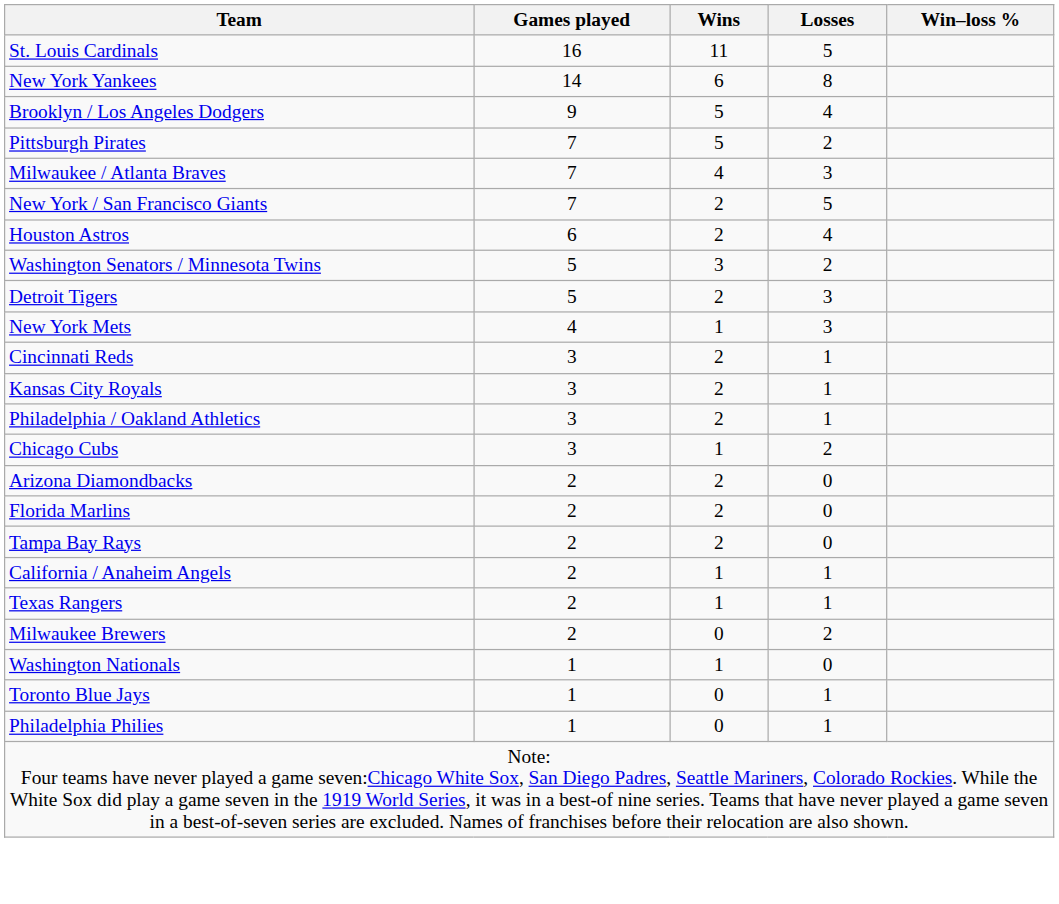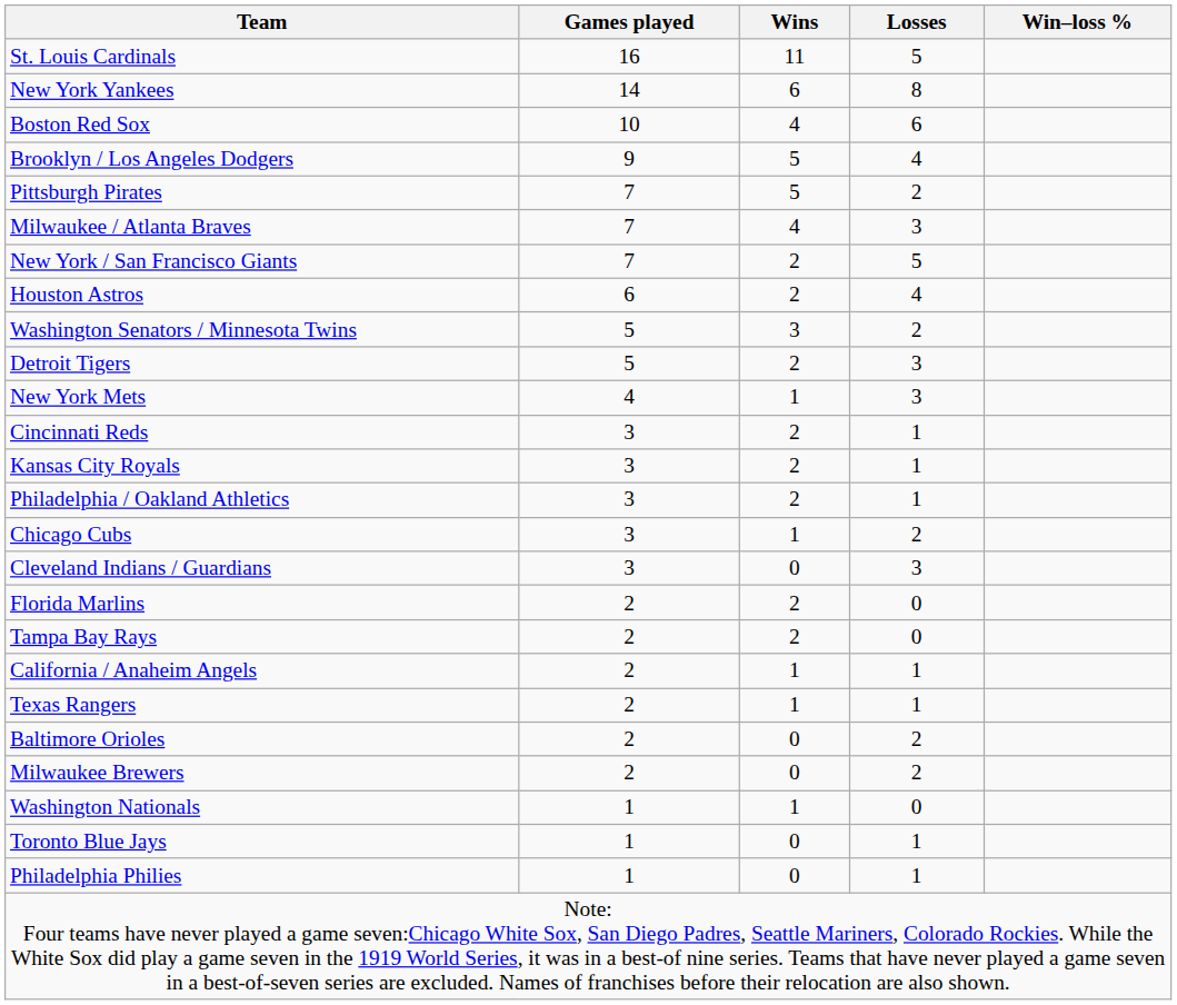 <table class="wikitable sortable" style="text-align:center">
 <tr>
 <th>Team</th>
 <th>Games played</th>
 <th>Wins</th>
 <th>Losses</th>
 <th>Win–loss %</th>
 </tr>
 <tr>
 <td align=left><a href='#'>St. Louis Cardinals</a></td>
 <td>16</td>
 <td>11</td>
 <td>5</td>
 <td></td>
 </tr>
 <tr>
 <td align=left><a href='#'>New York Yankees</a></td>
 <td>14</td>
 <td>6</td>
 <td>8</td>
+<td></td>
+</tr>
+<tr>
+<td align=left><a href='#'>Boston Red Sox</a></td>
+<td>10</td>
+<td>4</td>
+<td>6</td>
 <td></td>
 </tr>
 <tr>
 <td align=left><a href='#'>Brooklyn / Los Angeles Dodgers</a></td>
 <td>9</td>
 <td>5</td>
 <td>4</td>
 <td></td>
 </tr>
 <tr>
 <td align=left><a href='#'>Pittsburgh Pirates</a></td>
 <td>7</td>
 <td>5</td>
 <td>2</td>
 <td></td>
 </tr>
 <tr>
 <td align=left><a href='#'>Milwaukee / Atlanta Braves</a></td>
 <td>7</td>
 <td>4</td>
 <td>3</td>
 <td></td>
 </tr>
 <tr>
 <td align=left><a href='#'>New York / San Francisco Giants</a></td>
 <td>7</td>
 <td>2</td>
 <td>5</td>
 <td></td>
 </tr>
 <tr>
 <td align="left"><a href='#'>Houston Astros</a></td>
 <td>6</td>
 <td>2</td>
 <td>4</td>
 <td></td>
 </tr>
 <tr>
 <td align=left><a href='#'>Washington Senators / Minnesota Twins</a></td>
 <td>5</td>
 <td>3</td>
 <td>2</td>
 <td></td>
 </tr>
 <tr>
 <td align=left><a href='#'>Detroit Tigers</a></td>
 <td>5</td>
 <td>2</td>
 <td>3</td>
 <td></td>
 </tr>
 <tr>
 <td align=left><a href='#'>New York Mets</a></td>
 <td>4</td>
 <td>1</td>
 <td>3</td>
 <td></td>
 </tr>
 <tr>
 <td align=left><a href='#'>Cincinnati Reds</a></td>
 <td>3</td>
 <td>2</td>
 <td>1</td>
 <td></td>
 </tr>
 <tr>
 <td align=left><a href='#'>Kansas City Royals</a></td>
 <td>3</td>
 <td>2</td>
 <td>1</td>
 <td></td>
 </tr>
 <tr>
 <td align=left><a href='#'>Philadelphia / Oakland Athletics</a></td>
 <td>3</td>
 <td>2</td>
 <td>1</td>
 <td></td>
 </tr>
 <tr>
 <td align=left><a href='#'>Chicago Cubs</a></td>
 <td>3</td>
 <td>1</td>
 <td>2</td>
 <td></td>
 </tr>
 <tr>
-<td align="left"><a href='#'>Arizona Diamondbacks</a></td>
-<td>2</td>
-<td>2</td>
+<td align=left><a href='#'>Cleveland Indians / Guardians</a></td>
+<td>3</td>
 <td>0</td>
+<td>3</td>
 <td></td>
 </tr>
 <tr>
 <td align=left><a href='#'>Florida Marlins</a></td>
 <td>2</td>
 <td>2</td>
 <td>0</td>
 <td></td>
 </tr>
 <tr>
 <td align=left><a href='#'>Tampa Bay Rays</a></td>
 <td>2</td>
 <td>2</td>
 <td>0</td>
 <td></td>
 </tr>
 <tr>
 <td align=left><a href='#'>California / Anaheim Angels</a></td>
 <td>2</td>
 <td>1</td>
 <td>1</td>
 <td></td>
 </tr>
 <tr>
 <td align="left"><a href='#'>Texas Rangers</a></td>
 <td>2</td>
 <td>1</td>
 <td>1</td>
+<td></td>
+</tr>
+<tr>
+<td align=left><a href='#'>Baltimore Orioles</a></td>
+<td>2</td>
+<td>0</td>
+<td>2</td>
 <td></td>
 </tr>
 <tr>
 <td align=left><a href='#'>Milwaukee Brewers</a></td>
 <td>2</td>
 <td>0</td>
 <td>2</td>
 <td></td>
 </tr>
 <tr>
 <td align=left><a href='#'>Washington Nationals</a></td>
 <td>1</td>
 <td>1</td>
 <td>0</td>
 <td></td>
 </tr>
 <tr>
 <td align=left><a href='#'>Toronto Blue Jays</a></td>
 <td>1</td>
 <td>0</td>
 <td>1</td>
 <td></td>
 </tr>
 <tr>
 <td align=left><a href='#'>Philadelphia Philies</a></td>
 <td>1</td>
 <td>0</td>
 <td>1</td>
 <td></td>
 </tr>
 <tr class="sortbottom">
 <td colspan="5" align="center">Note:<br>Four teams have never played a game seven:<a href='#'>Chicago White Sox</a>, <a href='#'>San Diego Padres</a>, <a href='#'>Seattle Mariners</a>, <a href='#'>Colorado Rockies</a>. While the White Sox did play a game seven in the <a href='#'>1919 World Series</a>, it was in a best-of nine series. Teams that have never played a game seven in a best-of-seven series are excluded. Names of franchises before their relocation are also shown.</td>
 </tr>
 </table>
